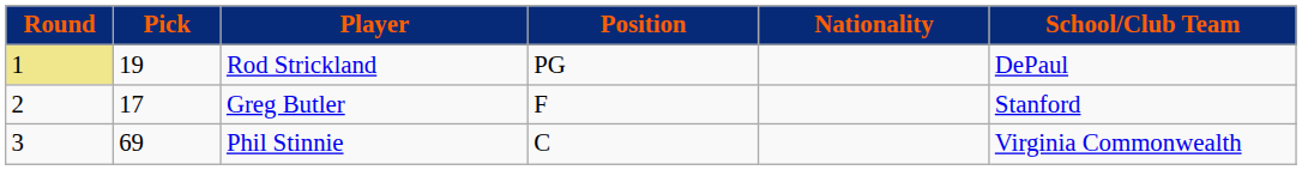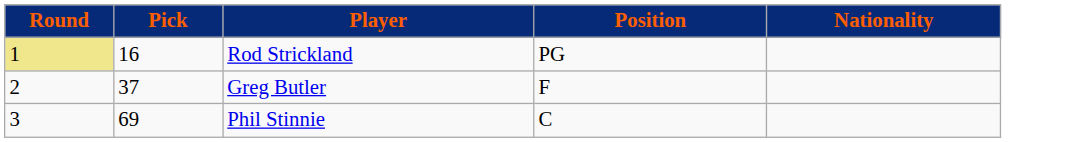 <table class="wikitable sortable sortable">
 <tr>
 <th style="background:#062A78;color:#FF5F00;" width="7%">Round</th>
 <th style="background:#062A78;color:#FF5F00;" width="7%">Pick</th>
 <th style="background:#062A78;color:#FF5F00;" width="20%">Player</th>
 <th style="background:#062A78;color:#FF5F00;" width="15%">Position</th>
 <th style="background:#062A78;color:#FF5F00;" width="15%">Nationality</th>
-<th style="background:#062A78;color:#FF5F00;" width="20%">School/Club Team</th>
 </tr>
 <tr>
 <td style="background: khaki;">1</td>
-<td>19</td>
+<td>16</td>
 <td><a href='#'>Rod Strickland</a></td>
 <td>PG</td>
 <td></td>
-<td><a href='#'>DePaul</a></td>
 </tr>
 <tr>
 <td>2</td>
-<td>17</td>
+<td>37</td>
 <td><a href='#'>Greg Butler</a></td>
 <td>F</td>
 <td></td>
-<td><a href='#'>Stanford</a></td>
 </tr>
 <tr>
 <td>3</td>
 <td>69</td>
 <td><a href='#'>Phil Stinnie</a></td>
 <td>C</td>
 <td></td>
-<td><a href='#'>Virginia Commonwealth</a></td>
 </tr>
 </table>
